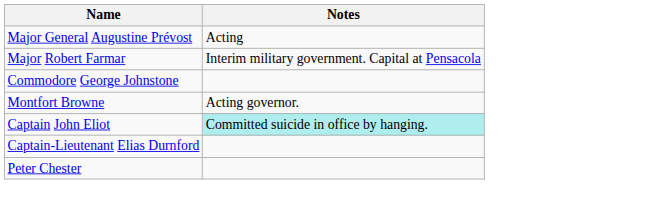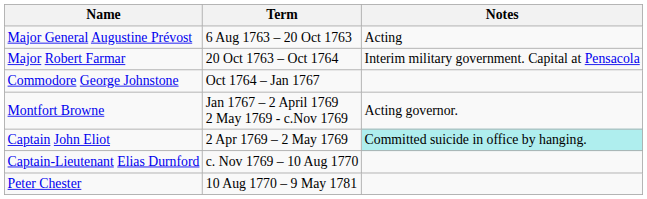 <table class="wikitable">
 <tr>
 <th>Name</th>
+<th>Term</th>
 <th>Notes</th>
 </tr>
 <tr>
 <td><a href='#'>Major General</a> <a href='#'>Augustine Prévost</a></td>
+<td>6 Aug 1763 – 20 Oct 1763</td>
 <td>Acting</td>
 </tr>
 <tr>
 <td><a href='#'>Major</a> <a href='#'>Robert Farmar</a></td>
+<td>20 Oct 1763 – Oct 1764</td>
 <td>Interim military government. Capital at <a href='#'>Pensacola</a></td>
 </tr>
 <tr>
 <td><a href='#'>Commodore</a> <a href='#'>George Johnstone</a></td>
+<td>Oct 1764 – Jan 1767</td>
 <td></td>
 </tr>
 <tr>
 <td><a href='#'>Montfort Browne</a></td>
+<td>Jan 1767 – 2 April 1769<br>2 May 1769 - c.Nov 1769</td>
 <td>Acting governor.</td>
 </tr>
 <tr>
 <td><a href='#'>Captain</a> <a href='#'>John Eliot</a></td>
+<td>2 Apr 1769 –  2 May 1769</td>
 <td style="background: paleturquoise;">Committed suicide in office by hanging.</td>
 </tr>
 <tr>
 <td><a href='#'>Captain-Lieutenant</a> <a href='#'>Elias Durnford</a></td>
+<td>c. Nov 1769 – 10 Aug 1770</td>
 <td></td>
 </tr>
 <tr>
 <td><a href='#'>Peter Chester</a></td>
+<td>10 Aug 1770 –  9 May 1781</td>
 <td></td>
 </tr>
 </table>
